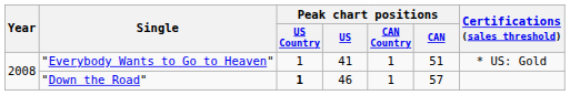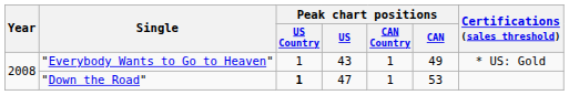 <table class="wikitable" style="text-align:center;">
 <tr>
 <th rowspan=2>Year</th>
 <th rowspan=2>Single</th>
 <th colspan=4>Peak chart positions</th>
 <th rowspan="2" style"width:8em;"><a href='#'>Certifications</a><br><small>(<a href='#'>sales threshold</a>)</small></th>
 </tr>
 <tr style="font-size:smaller;">
 <th width="45"><a href='#'>US Country</a><br></th>
 <th width="45"><a href='#'>US</a><br></th>
 <th width="45"><a href='#'>CAN Country</a><br></th>
 <th width="45"><a href='#'>CAN</a><br></th>
 </tr>
 <tr>
 <td rowspan=2>2008</td>
 <td style="text-align:left;">"<a href='#'>Everybody Wants to Go to Heaven</a>"<br></td>
 <td>1</td>
-<td>41</td>
+<td>43</td>
 <td>1</td>
-<td>51</td>
+<td>49</td>
 <td>* US: Gold</td>
 </tr>
 <tr>
 <td style="text-align:left;">"<a href='#'>Down the Road</a>" </td>
 <td><strong>1</strong></td>
-<td>46</td>
+<td>47</td>
 <td>1</td>
-<td>57</td>
+<td>53</td>
 <td></td>
 </tr>
 </table>
